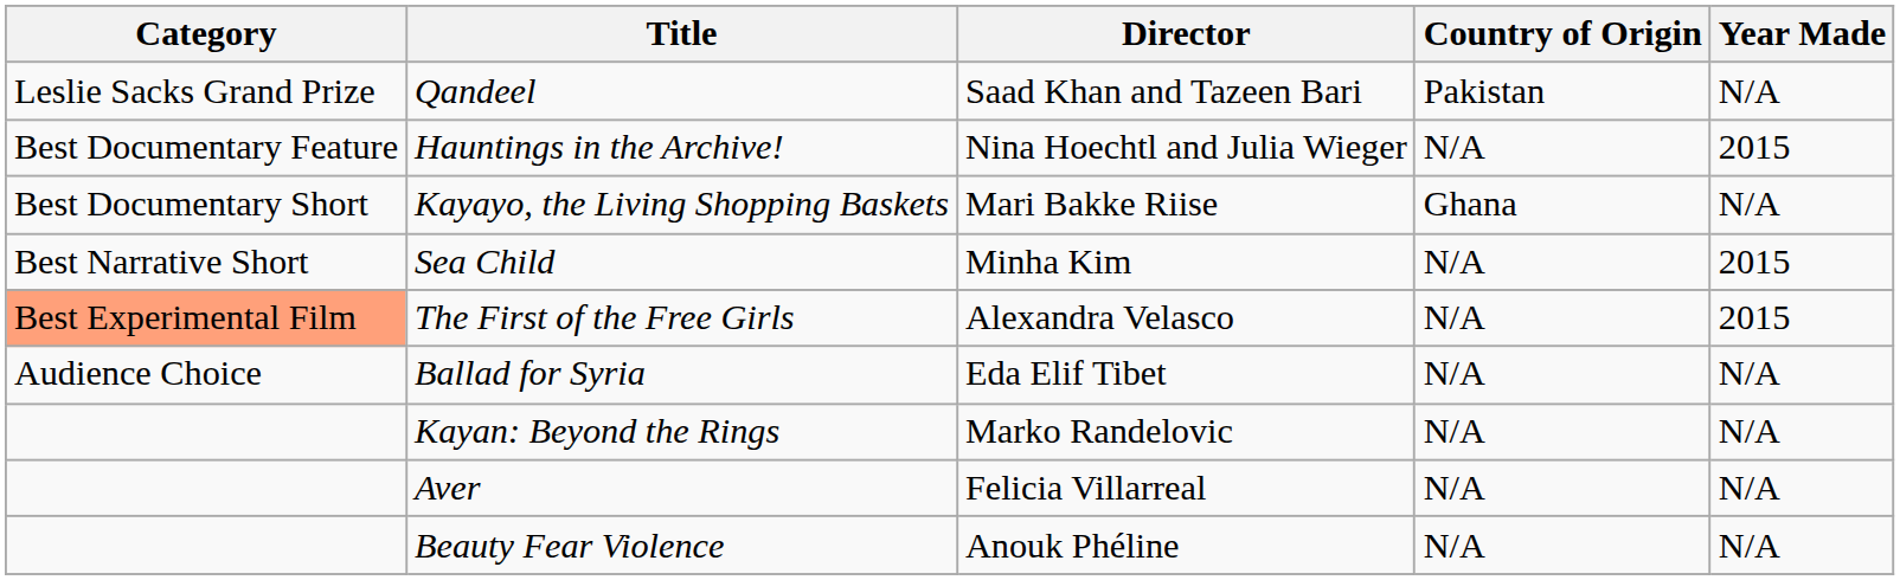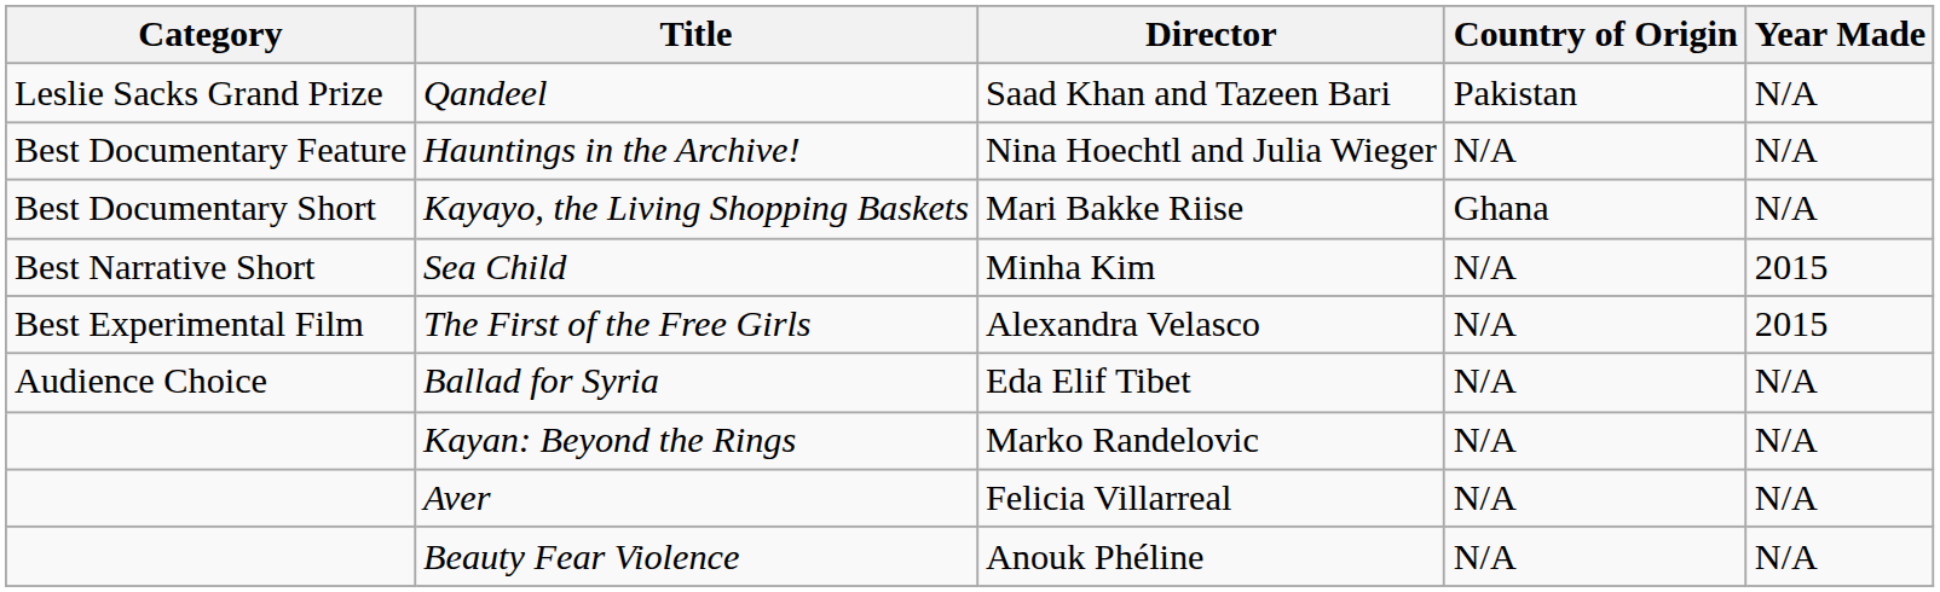 <table class="wikitable">
 <tr>
 <th>Category</th>
 <th>Title</th>
 <th>Director</th>
 <th>Country of Origin</th>
 <th>Year Made</th>
 </tr>
 <tr>
 <td>Leslie Sacks Grand Prize</td>
 <td><em>Qandeel</em></td>
 <td>Saad Khan and Tazeen Bari</td>
 <td>Pakistan</td>
 <td>N/A</td>
 </tr>
 <tr>
 <td>Best Documentary Feature</td>
 <td><em>Hauntings in the Archive!</em></td>
 <td>Nina Hoechtl and Julia Wieger</td>
 <td>N/A</td>
-<td>2015</td>
+<td>N/A</td>
 </tr>
 <tr>
 <td>Best Documentary Short</td>
 <td><em>Kayayo, the Living Shopping Baskets</em></td>
 <td>Mari Bakke Riise</td>
 <td>Ghana</td>
 <td>N/A</td>
 </tr>
 <tr>
 <td>Best Narrative Short</td>
 <td><em>Sea Child</em></td>
 <td>Minha Kim</td>
 <td>N/A</td>
 <td>2015</td>
 </tr>
 <tr>
-<td style="background: lightsalmon;">Best Experimental Film</td>
+<td>Best Experimental Film</td>
 <td><em>The First of the Free Girls</em></td>
 <td>Alexandra Velasco</td>
 <td>N/A</td>
 <td>2015</td>
 </tr>
 <tr>
 <td>Audience Choice</td>
 <td><em>Ballad for Syria</em></td>
 <td>Eda Elif Tibet</td>
 <td>N/A</td>
 <td>N/A</td>
 </tr>
 <tr>
 <td></td>
 <td><em>Kayan: Beyond the Rings</em></td>
 <td>Marko Randelovic</td>
 <td>N/A</td>
 <td>N/A</td>
 </tr>
 <tr>
 <td></td>
 <td><em>Aver</em></td>
 <td>Felicia Villarreal</td>
 <td>N/A</td>
 <td>N/A</td>
 </tr>
 <tr>
 <td></td>
 <td><em>Beauty Fear Violence</em></td>
 <td>Anouk Phéline</td>
 <td>N/A</td>
 <td>N/A</td>
 </tr>
 </table>
